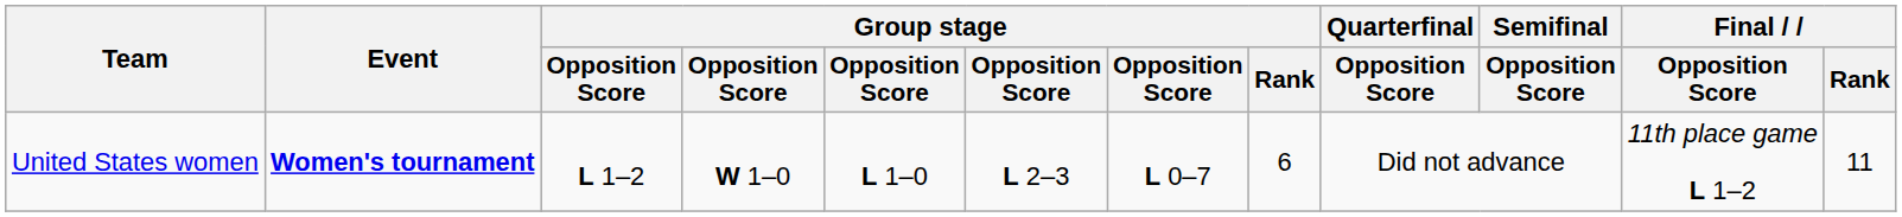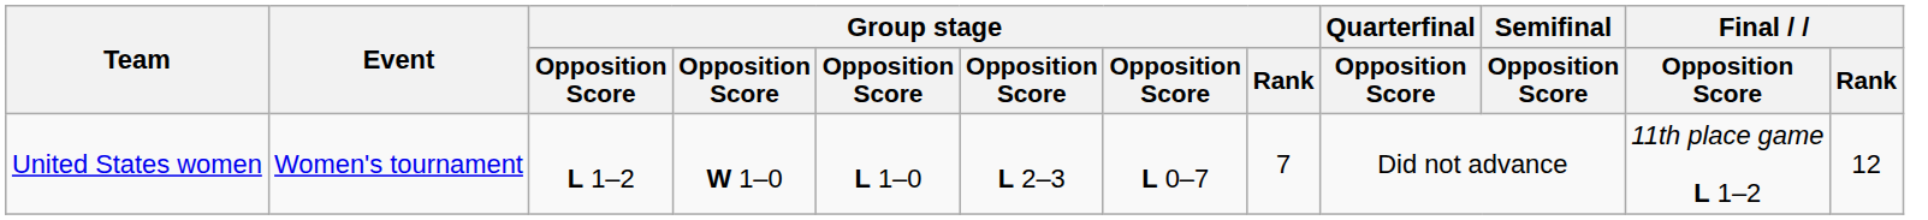 <table class=wikitable style=font-size:90%;text-align:center>
 <tr>
 <th rowspan=2>Team</th>
 <th rowspan=2>Event</th>
 <th colspan=6>Group stage</th>
 <th>Quarterfinal</th>
 <th>Semifinal</th>
 <th colspan=2>Final /  / </th>
 </tr>
 <tr style=font-size:95%>
 <th>Opposition<br>Score</th>
 <th>Opposition<br>Score</th>
 <th>Opposition<br>Score</th>
 <th>Opposition<br>Score</th>
 <th>Opposition<br>Score</th>
 <th>Rank</th>
 <th>Opposition<br>Score</th>
 <th>Opposition<br>Score</th>
 <th>Opposition<br>Score</th>
 <th>Rank</th>
 </tr>
 <tr>
 <td align=left><a href='#'>United States women</a></td>
-<td align=left><strong><a href='#'>Women's tournament</a></strong></td>
+<td align=left><a href='#'>Women's tournament</a></td>
 <td><br><strong>L</strong> 1–2</td>
 <td><br><strong>W</strong> 1–0</td>
 <td><br><strong>L</strong> 1–0</td>
 <td><br><strong>L</strong> 2–3</td>
 <td><br><strong>L</strong> 0–7</td>
-<td>6</td>
+<td>7</td>
 <td colspan=2>Did not advance</td>
 <td><em>11th place game</em><br><br><strong>L</strong> 1–2</td>
-<td>11</td>
+<td>12</td>
 </tr>
 </table>
